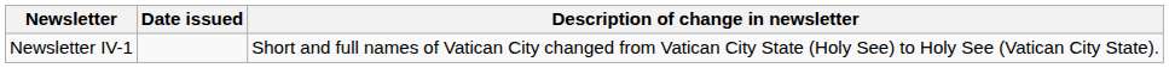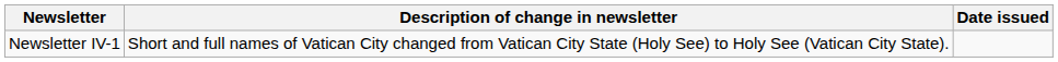 <table class="wikitable">
 <tr>
 <th>Newsletter</th>
+<th>Description of change in newsletter</th>
 <th>Date issued</th>
-<th>Description of change in newsletter</th>
 </tr>
 <tr>
 <td>Newsletter IV-1</td>
+<td>Short and full names of Vatican City changed from Vatican City State (Holy See) to Holy See (Vatican City State).</td>
 <td></td>
-<td>Short and full names of Vatican City changed from Vatican City State (Holy See) to Holy See (Vatican City State).</td>
 </tr>
 </table>
